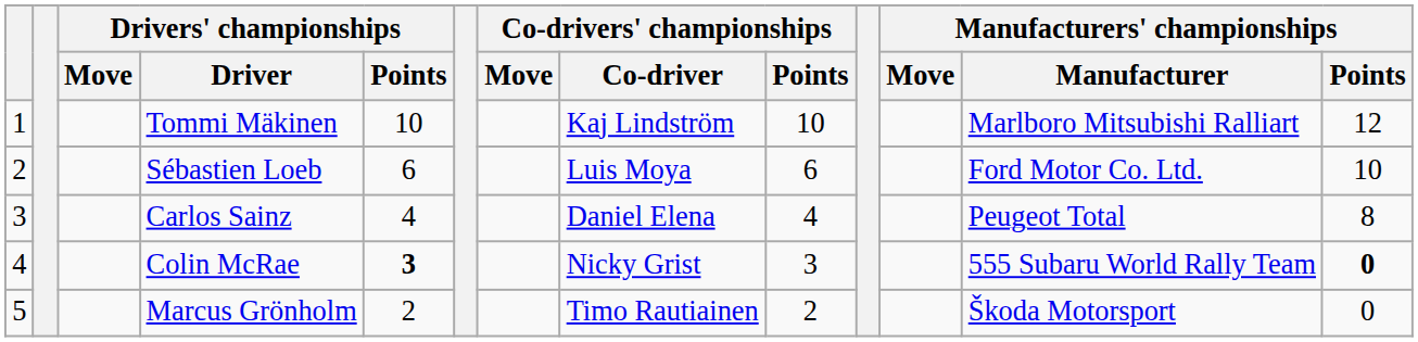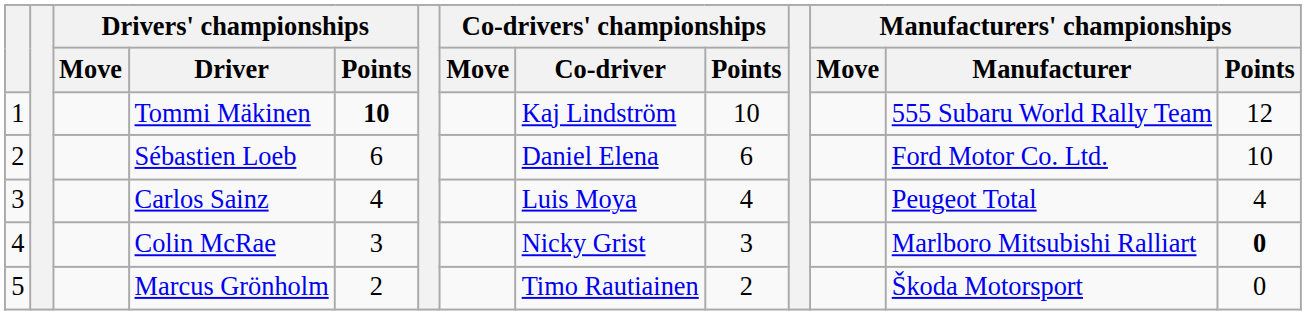 <table class="wikitable" style="font-size:85%;">
 <tr>
 <th rowspan="2"></th>
 <th rowspan="7" style="width:5px;"></th>
 <th colspan="3">Drivers' championships</th>
 <th rowspan="7" style="width:5px;"></th>
 <th colspan="3" nowrap>Co-drivers' championships</th>
 <th rowspan="7" style="width:5px;"></th>
 <th colspan="3" nowrap>Manufacturers' championships</th>
 </tr>
 <tr>
 <th>Move</th>
 <th>Driver</th>
 <th>Points</th>
 <th>Move</th>
 <th>Co-driver</th>
 <th>Points</th>
 <th>Move</th>
 <th>Manufacturer</th>
 <th>Points</th>
 </tr>
 <tr>
 <td align="center">1</td>
 <td align="center"></td>
 <td> <a href='#'>Tommi Mäkinen</a></td>
-<td align="center">10</td>
+<td align="center"><strong>10</strong></td>
 <td align="center"></td>
 <td> <a href='#'>Kaj Lindström</a></td>
 <td align="center">10</td>
 <td align="center"></td>
-<td> <a href='#'>Marlboro Mitsubishi Ralliart</a></td>
+<td> <a href='#'>555 Subaru World Rally Team</a></td>
 <td align="center">12</td>
 </tr>
 <tr>
 <td align="center">2</td>
 <td align="center"></td>
 <td> <a href='#'>Sébastien Loeb</a></td>
 <td align="center">6</td>
 <td align="center"></td>
-<td> <a href='#'>Luis Moya</a></td>
+<td> <a href='#'>Daniel Elena</a></td>
 <td align="center">6</td>
 <td align="center"></td>
 <td> <a href='#'>Ford Motor Co. Ltd.</a></td>
 <td align="center">10</td>
 </tr>
 <tr>
 <td align="center">3</td>
 <td align="center"></td>
 <td> <a href='#'>Carlos Sainz</a></td>
 <td align="center">4</td>
 <td align="center"></td>
-<td> <a href='#'>Daniel Elena</a></td>
+<td> <a href='#'>Luis Moya</a></td>
 <td align="center">4</td>
 <td align="center"></td>
 <td> <a href='#'>Peugeot Total</a></td>
-<td align="center">8</td>
+<td align="center">4</td>
 </tr>
 <tr>
 <td align="center">4</td>
 <td align="center"></td>
 <td> <a href='#'>Colin McRae</a></td>
-<td align="center"><strong>3</strong></td>
+<td align="center">3</td>
 <td align="center"></td>
 <td> <a href='#'>Nicky Grist</a></td>
 <td align="center">3</td>
 <td align="center"></td>
-<td> <a href='#'>555 Subaru World Rally Team</a></td>
+<td> <a href='#'>Marlboro Mitsubishi Ralliart</a></td>
 <td align="center"><strong>0</strong></td>
 </tr>
 <tr>
 <td align="center">5</td>
 <td align="center"></td>
 <td> <a href='#'>Marcus Grönholm</a></td>
 <td align="center">2</td>
 <td align="center"></td>
 <td> <a href='#'>Timo Rautiainen</a></td>
 <td align="center">2</td>
 <td align="center"></td>
 <td> <a href='#'>Škoda Motorsport</a></td>
 <td align="center">0</td>
 </tr>
 </table>
